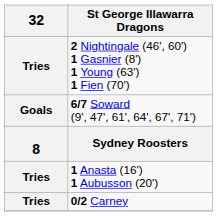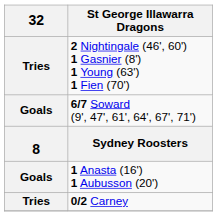 <table align="left" class="wikitable" style="text-align:left">
 <tr>
 <th width=80><big>32</big></th>
 <th width=190>St George Illawarra Dragons </th>
 </tr>
 <tr>
 <th>Tries</th>
 <td><strong>2</strong> <a href='#'>Nightingale</a> (46', 60')<br><strong>1</strong> <a href='#'>Gasnier</a> (8')<br><strong>1</strong> <a href='#'>Young</a> (63')<br><strong>1</strong> <a href='#'>Fien</a> (70')</td>
 </tr>
 <tr>
 <th>Goals</th>
 <td><strong>6/7</strong> <a href='#'>Soward</a> <br>(9', 47', 61', 64', 67', 71')</td>
 </tr>
 <tr>
 <th><br><big>8</big></th>
 <th>Sydney Roosters</th>
 </tr>
 <tr>
-<th>Tries</th>
+<th>Goals</th>
 <td><strong>1</strong> <a href='#'>Anasta</a> (16')<br><strong>1</strong> <a href='#'>Aubusson</a> (20')</td>
 </tr>
 <tr>
 <th>Tries</th>
 <td><strong>0/2</strong> <a href='#'>Carney</a></td>
 </tr>
 <tr>
 </tr>
 </table>
